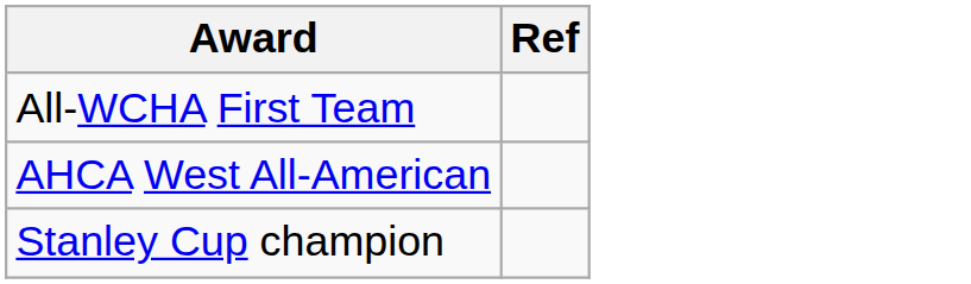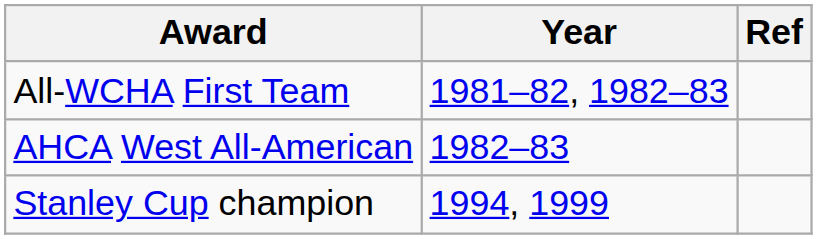 <table class="wikitable">
 <tr>
 <th>Award</th>
+<th>Year</th>
 <th>Ref</th>
 </tr>
 <tr>
 <td>All-<a href='#'>WCHA</a> <a href='#'>First Team</a></td>
+<td><a href='#'>1981–82</a>, <a href='#'>1982–83</a></td>
 <td></td>
 </tr>
 <tr>
 <td><a href='#'>AHCA</a> <a href='#'>West All-American</a></td>
+<td><a href='#'>1982–83</a></td>
 <td></td>
 </tr>
 <tr>
 <td><a href='#'>Stanley Cup</a> champion</td>
+<td><a href='#'>1994</a>, <a href='#'>1999</a></td>
 <td></td>
 </tr>
 </table>
